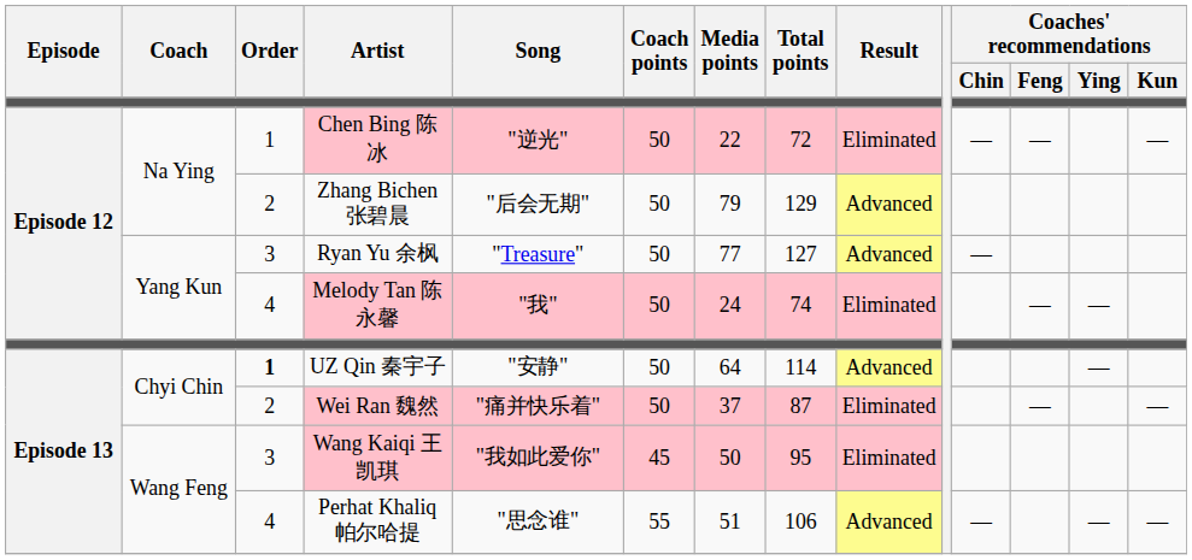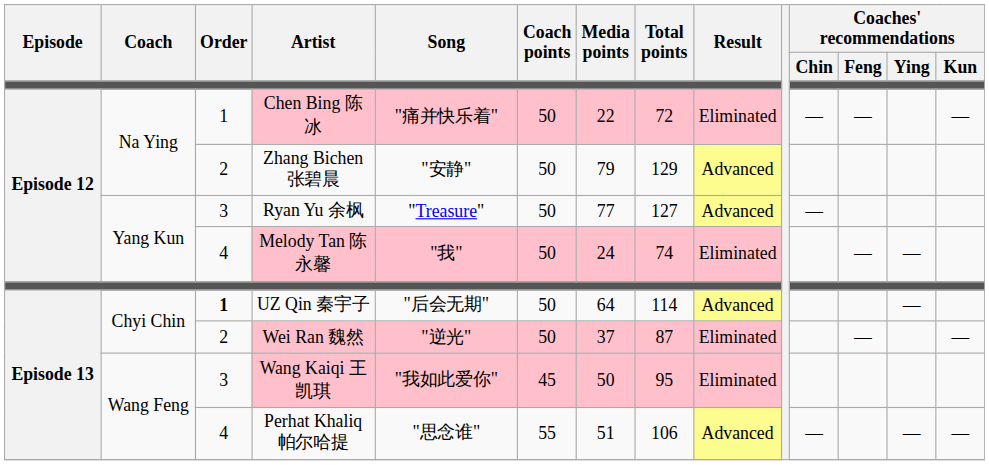 <table class="wikitable" style="text-align:center; width:100%;">
 <tr>
 <th rowspan=2 style="width:10%;">Episode</th>
 <th rowspan=2 style="width:10%;">Coach</th>
 <th rowspan=2 style="width:4.9%;">Order</th>
 <th rowspan=2 style="width:13%;">Artist</th>
 <th rowspan=2 style="width:15%;">Song</th>
 <th rowspan=2 style="width:6%;">Coach points</th>
 <th rowspan=2 style="width:6%;">Media points</th>
 <th rowspan=2 style="width:6%;">Total points</th>
 <th rowspan=2 style="width:9%;">Result</th>
 <th rowspan="40" style="width:0.1%;"></th>
 <th colspan="4">Coaches' recommendations</th>
 </tr>
 <tr>
 <th style="width:5%;">Chin</th>
 <th style="width:5%;">Feng</th>
 <th style="width:5%;">Ying</th>
 <th style="width:5%;">Kun</th>
 </tr>
 <tr>
 <td colspan="9" style="background:#555;"></td>
 <td colspan="5" style="background:#555;"></td>
 </tr>
 <tr>
 <th rowspan="4">Episode 12<br><small></small></th>
 <td rowspan=2>Na Ying</td>
 <td>1</td>
 <td style="background:pink;">Chen Bing 陈冰</td>
-<td style="background:pink;">"逆光"</td>
+<td style="background:pink;">"痛并快乐着"</td>
 <td style="background:pink;">50</td>
 <td style="background:pink;">22</td>
 <td style="background:pink;">72</td>
 <td style="background:pink;">Eliminated</td>
 <td>—</td>
 <td>—</td>
 <td></td>
 <td>—</td>
 </tr>
 <tr>
 <td>2</td>
 <td>Zhang Bichen 张碧晨</td>
-<td>"后会无期"</td>
+<td>"安静"</td>
 <td>50</td>
 <td>79</td>
 <td>129</td>
 <td style="background:#fdfc8f;">Advanced</td>
 <td><strong></strong></td>
 <td><strong></strong></td>
 <td></td>
 <td><strong></strong></td>
 </tr>
 <tr>
 <td rowspan=2>Yang Kun</td>
 <td>3</td>
 <td>Ryan Yu 余枫</td>
 <td>"<a href='#'>Treasure</a>"</td>
 <td>50</td>
 <td>77</td>
 <td>127</td>
 <td style="background:#fdfc8f;">Advanced</td>
 <td>—</td>
 <td><strong></strong></td>
 <td><strong></strong></td>
 <td></td>
 </tr>
 <tr>
 <td>4</td>
 <td style="background:pink;">Melody Tan 陈永馨</td>
 <td style="background:pink;">"我"</td>
 <td style="background:pink;">50</td>
 <td style="background:pink;">24</td>
 <td style="background:pink;">74</td>
 <td style="background:pink;">Eliminated</td>
 <td><strong></strong></td>
 <td>—</td>
 <td>—</td>
 <td></td>
 </tr>
 <tr>
 <td colspan="9" style="background:#555;"></td>
 <td colspan="5" style="background:#555;"></td>
 </tr>
 <tr>
 <th rowspan="4">Episode 13<br><small></small></th>
 <td rowspan=2>Chyi Chin</td>
 <td><strong>1</strong></td>
 <td>UZ Qin 秦宇子</td>
-<td>"安静"</td>
+<td>"后会无期"</td>
 <td>50</td>
 <td>64</td>
 <td>114</td>
 <td style="background:#fdfc8f;">Advanced</td>
 <td></td>
 <td><strong></strong></td>
 <td>—</td>
 <td><strong></strong></td>
 </tr>
 <tr>
 <td>2</td>
 <td style="background:pink;">Wei Ran 魏然</td>
-<td style="background:pink;">"痛并快乐着"</td>
+<td style="background:pink;">"逆光"</td>
 <td style="background:pink;">50</td>
 <td style="background:pink;">37</td>
 <td style="background:pink;">87</td>
 <td style="background:pink;">Eliminated</td>
 <td></td>
 <td>—</td>
 <td><strong></strong></td>
 <td>—</td>
 </tr>
 <tr>
 <td rowspan=2>Wang Feng</td>
 <td>3</td>
 <td style="background:pink;">Wang Kaiqi 王凯琪</td>
 <td style="background:pink;">"我如此爱你"</td>
 <td style="background:pink;">45</td>
 <td style="background:pink;">50</td>
 <td style="background:pink;">95</td>
 <td style="background:pink;">Eliminated</td>
 <td><strong></strong></td>
 <td></td>
 <td><strong></strong></td>
 <td><strong></strong></td>
 </tr>
 <tr>
 <td>4</td>
 <td>Perhat Khaliq 帕尔哈提</td>
 <td>"思念谁"</td>
 <td>55</td>
 <td>51</td>
 <td>106</td>
 <td style="background:#fdfc8f;">Advanced</td>
 <td>—</td>
 <td></td>
 <td>—</td>
 <td>—</td>
 </tr>
 <tr>
 </tr>
 </table>
